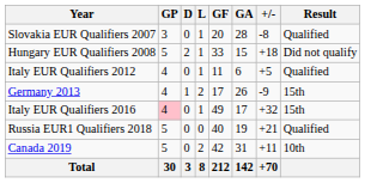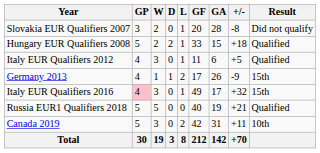 <table class="wikitable">
 <tr>
 <th>Year</th>
 <th>GP</th>
+<th>W</th>
 <th>D</th>
 <th>L</th>
 <th>GF</th>
 <th>GA</th>
 <th>+/-</th>
 <th>Result</th>
 </tr>
 <tr>
 <td>Slovakia EUR Qualifiers 2007</td>
 <td>3</td>
+<td>2</td>
 <td>0</td>
 <td>1</td>
 <td>20</td>
 <td>28</td>
 <td>-8</td>
-<td>Qualified</td>
+<td>Did not qualify</td>
 </tr>
 <tr>
 <td>Hungary EUR Qualifiers 2008</td>
 <td>5</td>
 <td>2</td>
+<td>2</td>
 <td>1</td>
 <td>33</td>
 <td>15</td>
 <td>+18</td>
-<td>Did not qualify</td>
+<td>Qualified</td>
 </tr>
 <tr>
 <td>Italy EUR Qualifiers 2012</td>
 <td>4</td>
+<td>3</td>
 <td>0</td>
 <td>1</td>
 <td>11</td>
 <td>6</td>
 <td>+5</td>
 <td>Qualified</td>
 </tr>
 <tr>
 <td><a href='#'>Germany 2013</a></td>
 <td>4</td>
 <td>1</td>
+<td>1</td>
 <td>2</td>
 <td>17</td>
 <td>26</td>
 <td>-9</td>
 <td>15th</td>
 </tr>
 <tr>
 <td>Italy EUR Qualifiers 2016</td>
 <td style="background: pink;">4</td>
+<td>3</td>
 <td>0</td>
 <td>1</td>
 <td>49</td>
 <td>17</td>
 <td>+32</td>
 <td>15th</td>
 </tr>
 <tr>
 <td>Russia EUR1 Qualifiers 2018</td>
+<td>5</td>
 <td>5</td>
 <td>0</td>
 <td>0</td>
 <td>40</td>
 <td>19</td>
 <td>+21</td>
 <td>Qualified</td>
 </tr>
 <tr>
 <td><a href='#'>Canada 2019</a></td>
 <td>5</td>
+<td>3</td>
 <td>0</td>
 <td>2</td>
 <td>42</td>
 <td>31</td>
 <td>+11</td>
 <td>10th</td>
 </tr>
 <tr>
 <th>Total</th>
 <th>30</th>
+<th>19</th>
 <th>3</th>
 <th>8</th>
 <th>212</th>
 <th>142</th>
 <th>+70</th>
 <th></th>
 </tr>
 </table>
